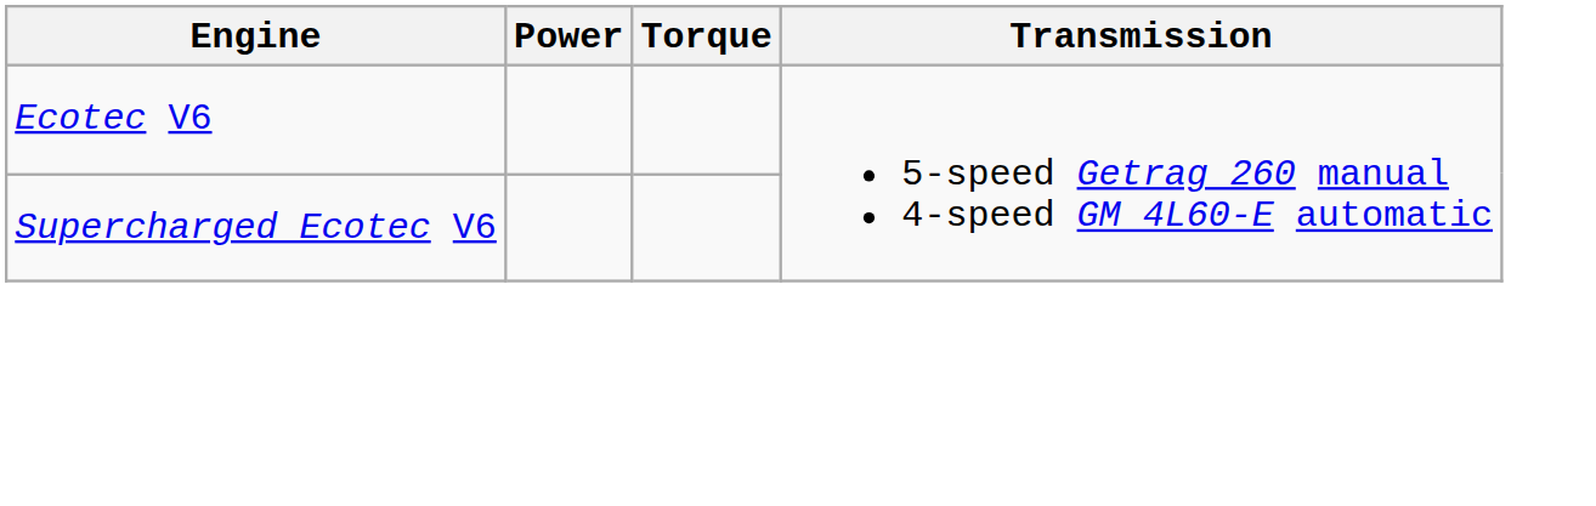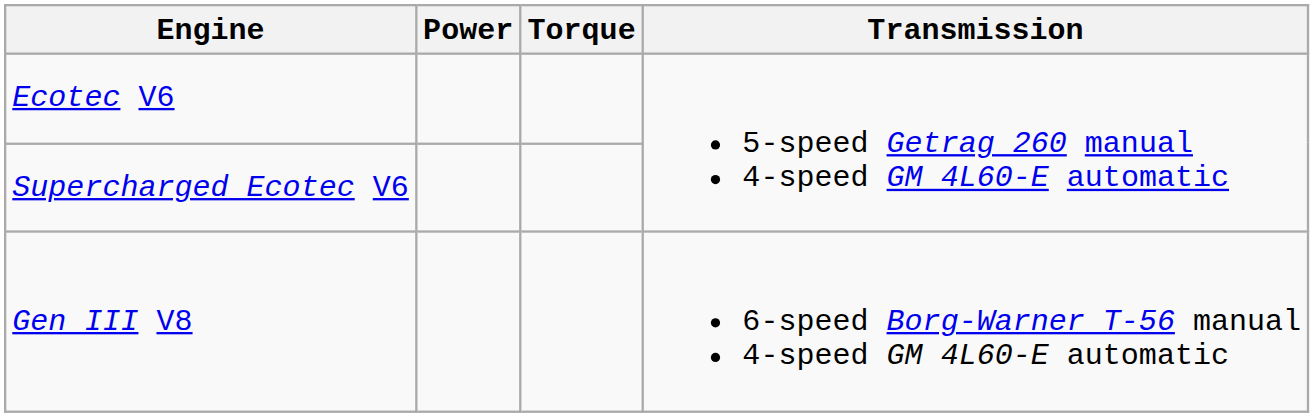 <table class = wikitable>
 <tr>
 <th>Engine</th>
 <th>Power</th>
 <th>Torque</th>
 <th>Transmission</th>
 </tr>
 <tr>
 <td> <em><a href='#'>Ecotec</a></em> <a href='#'>V6</a></td>
 <td></td>
 <td></td>
 <td rowspan = "2"><br><ul><li>5-speed <em><a href='#'>Getrag 260</a></em> <a href='#'>manual</a></li><li>4-speed <em><a href='#'>GM 4L60-E</a></em> <a href='#'>automatic</a></li></ul></td>
 </tr>
 <tr>
 <td> <em><a href='#'>Supercharged Ecotec</a></em> <a href='#'>V6</a></td>
 <td></td>
 <td></td>
 </tr>
+<tr>
+<td> <em><a href='#'>Gen III</a></em> <a href='#'>V8</a></td>
+<td></td>
+<td></td>
+<td><br><ul><li>6-speed <em><a href='#'>Borg-Warner T-56</a></em> manual</li><li>4-speed <em>GM 4L60-E</em> automatic</li></ul></td>
+</tr>
 </table>
